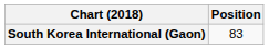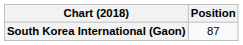 <table class="wikitable plainrowheaders" style="text-align:center">
 <tr>
 <th scope="col">Chart (2018)</th>
 <th scope="col">Position</th>
 </tr>
 <tr>
 <th scope="row">South Korea International (Gaon)</th>
-<td>83</td>
+<td>87</td>
 </tr>
 </table>
